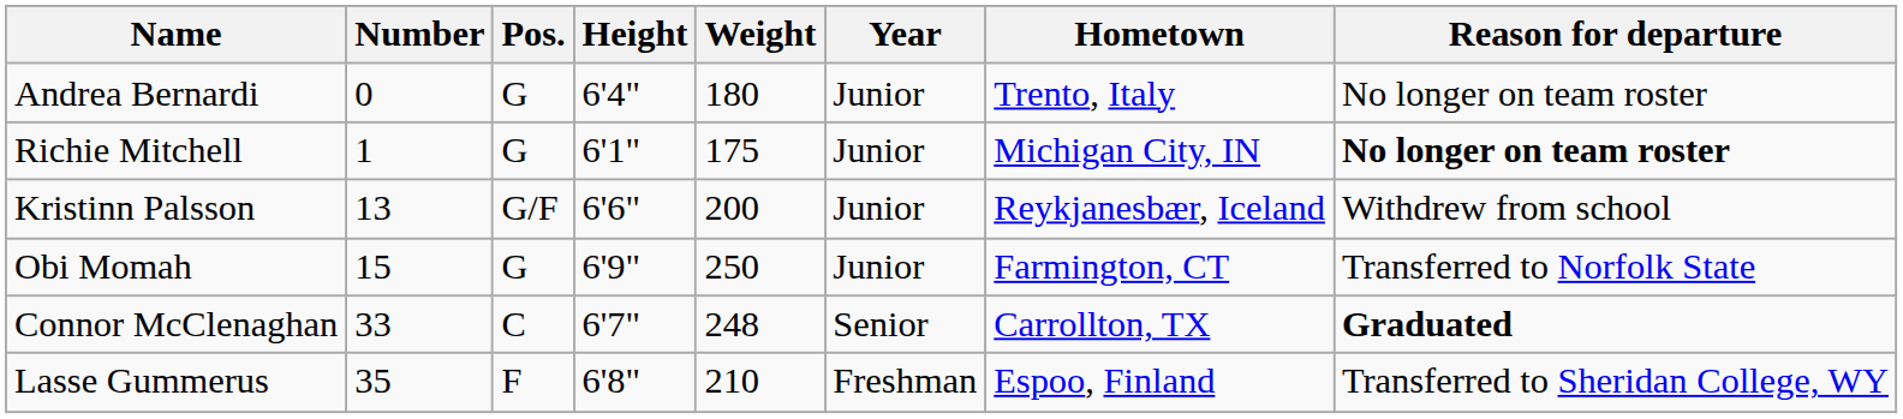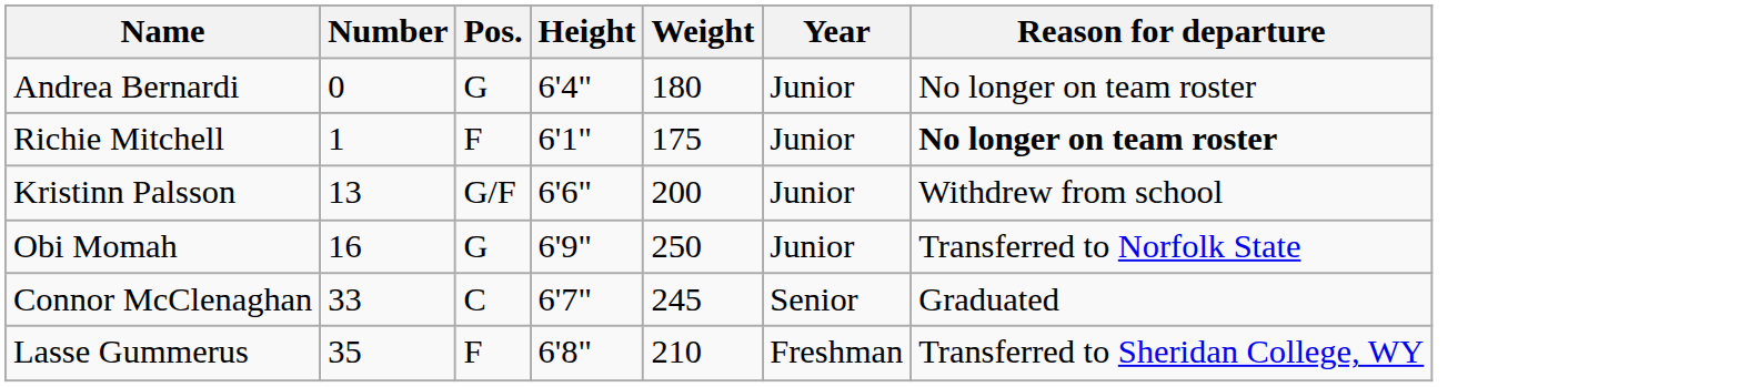 <table class="wikitable sortable" border="1">
 <tr>
 <th>Name</th>
 <th>Number</th>
 <th>Pos.</th>
 <th>Height</th>
 <th>Weight</th>
 <th>Year</th>
-<th>Hometown</th>
 <th class="unsortable">Reason for departure</th>
 </tr>
 <tr>
 <td>Andrea Bernardi</td>
 <td>0</td>
 <td>G</td>
 <td>6'4"</td>
 <td>180</td>
 <td>Junior</td>
-<td><a href='#'>Trento</a>, <a href='#'>Italy</a></td>
 <td>No longer on team roster</td>
 </tr>
 <tr>
 <td>Richie Mitchell</td>
 <td>1</td>
-<td>G</td>
+<td>F</td>
 <td>6'1"</td>
 <td>175</td>
 <td>Junior</td>
-<td><a href='#'>Michigan City, IN</a></td>
 <td><strong>No longer on team roster</strong></td>
 </tr>
 <tr>
 <td>Kristinn Palsson</td>
 <td>13</td>
 <td>G/F</td>
 <td>6'6"</td>
 <td>200</td>
 <td>Junior</td>
-<td><a href='#'>Reykjanesbær</a>, <a href='#'>Iceland</a></td>
 <td>Withdrew from school </td>
 </tr>
 <tr>
 <td>Obi Momah</td>
-<td>15</td>
+<td>16</td>
 <td>G</td>
 <td>6'9"</td>
 <td>250</td>
 <td>Junior</td>
-<td><a href='#'>Farmington, CT</a></td>
 <td>Transferred to <a href='#'>Norfolk State</a></td>
 </tr>
 <tr>
 <td>Connor McClenaghan</td>
 <td>33</td>
 <td>C</td>
 <td>6'7"</td>
-<td>248</td>
+<td>245</td>
 <td>Senior</td>
-<td><a href='#'>Carrollton, TX</a></td>
-<td><strong>Graduated</strong></td>
+<td>Graduated</td>
 </tr>
 <tr>
 <td>Lasse Gummerus</td>
 <td>35</td>
 <td>F</td>
 <td>6'8"</td>
 <td>210</td>
 <td>Freshman</td>
-<td><a href='#'>Espoo</a>, <a href='#'>Finland</a></td>
 <td>Transferred to <a href='#'>Sheridan College, WY</a></td>
 </tr>
 </table>
